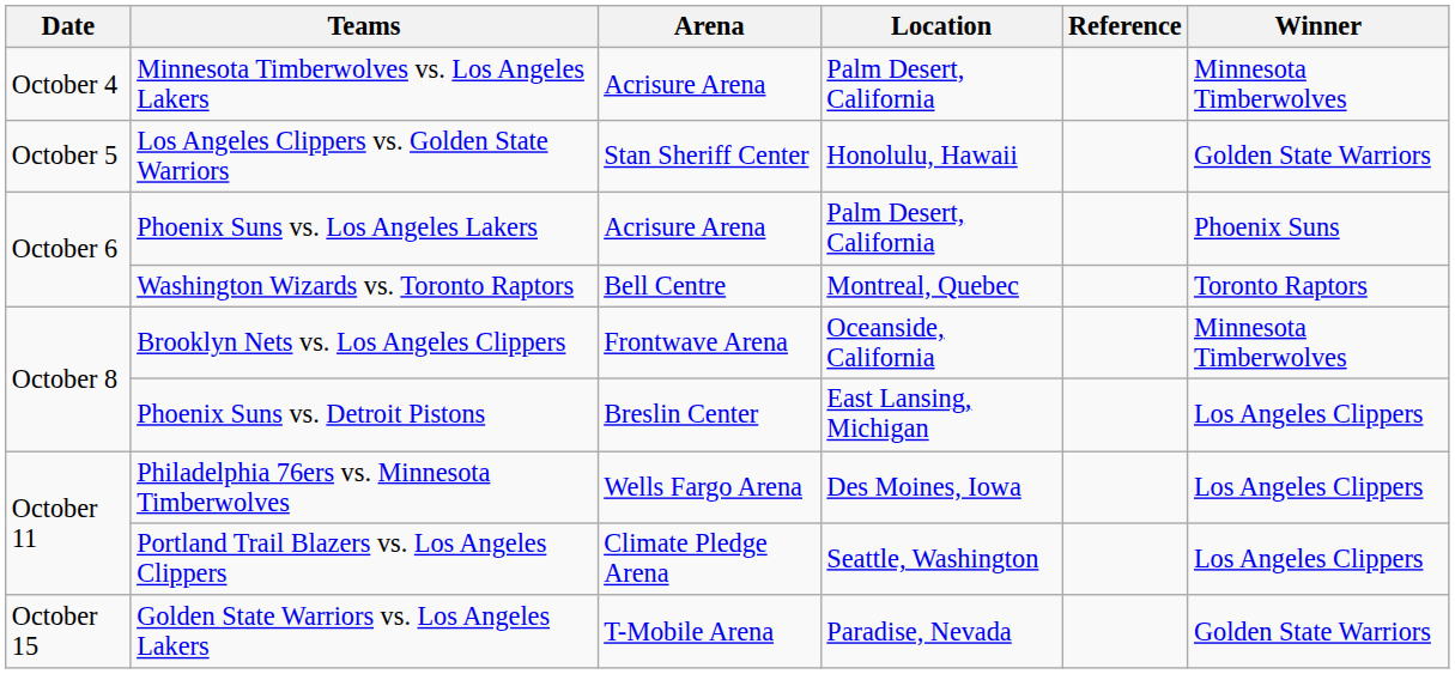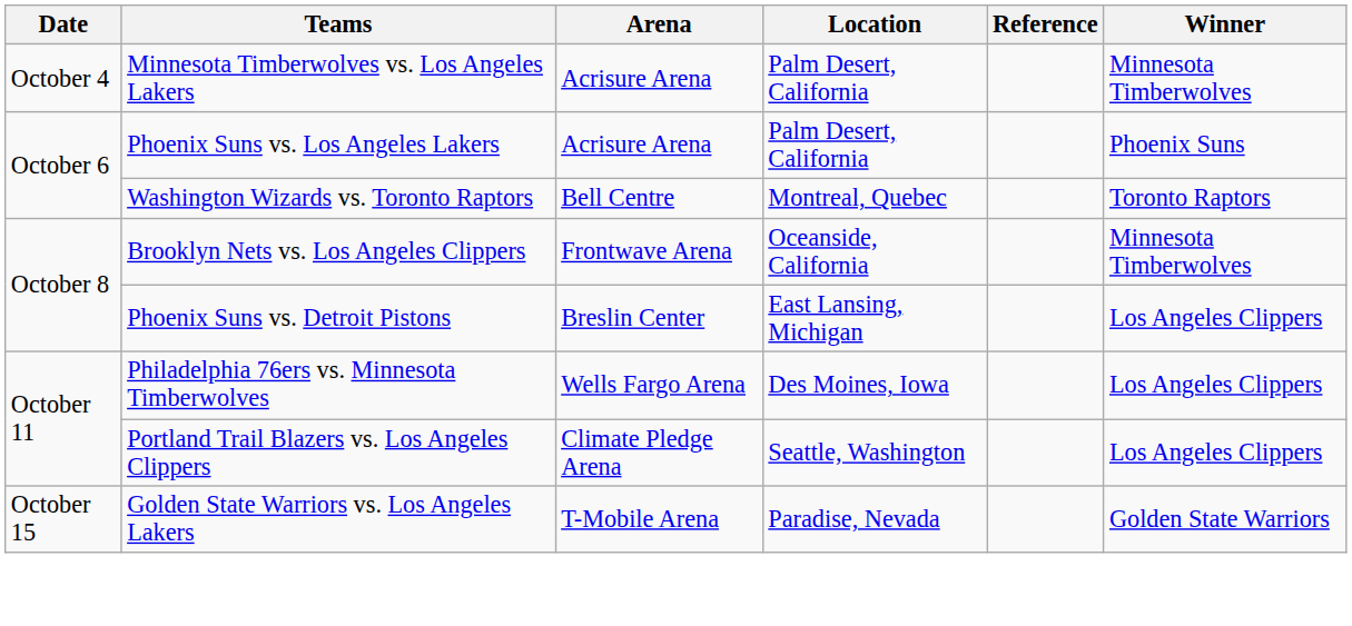 <table class="wikitable">
 <tr>
 <th>Date</th>
 <th>Teams</th>
 <th>Arena</th>
 <th>Location</th>
 <th>Reference</th>
 <th>Winner</th>
 </tr>
 <tr>
 <td>October 4</td>
 <td><a href='#'>Minnesota Timberwolves</a> vs. <a href='#'>Los Angeles Lakers</a></td>
 <td><a href='#'>Acrisure Arena</a></td>
 <td><a href='#'>Palm Desert, California</a></td>
 <td></td>
 <td><a href='#'>Minnesota Timberwolves</a></td>
-</tr>
-<tr>
-<td>October 5</td>
-<td><a href='#'>Los Angeles Clippers</a> vs. <a href='#'>Golden State Warriors</a></td>
-<td><a href='#'>Stan Sheriff Center</a></td>
-<td><a href='#'>Honolulu, Hawaii</a></td>
-<td></td>
-<td><a href='#'>Golden State Warriors</a></td>
 </tr>
 <tr>
 <td rowspan=2>October 6</td>
 <td><a href='#'>Phoenix Suns</a> vs. <a href='#'>Los Angeles Lakers</a></td>
 <td><a href='#'>Acrisure Arena</a></td>
 <td><a href='#'>Palm Desert, California</a></td>
 <td></td>
 <td><a href='#'>Phoenix Suns</a></td>
 </tr>
 <tr>
 <td><a href='#'>Washington Wizards</a> vs. <a href='#'>Toronto Raptors</a></td>
 <td><a href='#'>Bell Centre</a></td>
 <td><a href='#'>Montreal, Quebec</a></td>
 <td></td>
 <td><a href='#'>Toronto Raptors</a></td>
 </tr>
 <tr>
 <td rowspan=2>October 8</td>
 <td><a href='#'>Brooklyn Nets</a> vs. <a href='#'>Los Angeles Clippers</a></td>
 <td><a href='#'>Frontwave Arena</a></td>
 <td><a href='#'>Oceanside, California</a></td>
 <td></td>
 <td><a href='#'>Minnesota Timberwolves</a></td>
 </tr>
 <tr>
 <td><a href='#'>Phoenix Suns</a> vs. <a href='#'>Detroit Pistons</a></td>
 <td><a href='#'>Breslin Center</a></td>
 <td><a href='#'>East Lansing, Michigan</a></td>
 <td></td>
 <td><a href='#'>Los Angeles Clippers</a></td>
 </tr>
 <tr>
 <td rowspan=2>October 11</td>
 <td><a href='#'>Philadelphia 76ers</a> vs. <a href='#'>Minnesota Timberwolves</a></td>
 <td><a href='#'>Wells Fargo Arena</a></td>
 <td><a href='#'>Des Moines, Iowa</a></td>
 <td></td>
 <td><a href='#'>Los Angeles Clippers</a></td>
 </tr>
 <tr>
 <td><a href='#'>Portland Trail Blazers</a> vs. <a href='#'>Los Angeles Clippers</a></td>
 <td><a href='#'>Climate Pledge Arena</a></td>
 <td><a href='#'>Seattle, Washington</a></td>
 <td></td>
 <td><a href='#'>Los Angeles Clippers</a></td>
 </tr>
 <tr>
 <td>October 15</td>
 <td><a href='#'>Golden State Warriors</a> vs. <a href='#'>Los Angeles Lakers</a></td>
 <td><a href='#'>T-Mobile Arena</a></td>
 <td><a href='#'>Paradise, Nevada</a></td>
 <td></td>
 <td><a href='#'>Golden State Warriors</a></td>
 </tr>
 </table>
